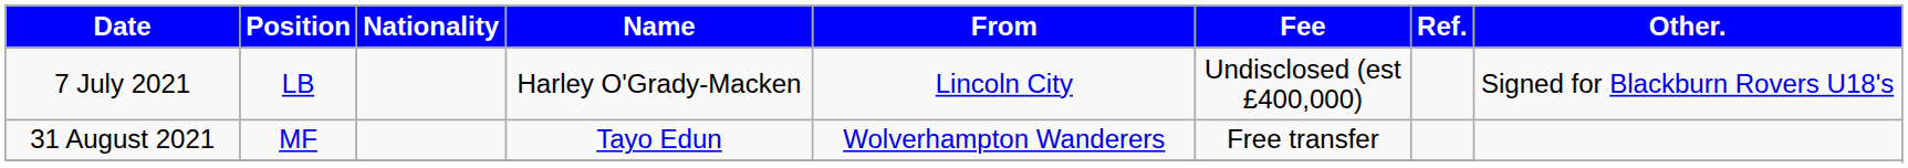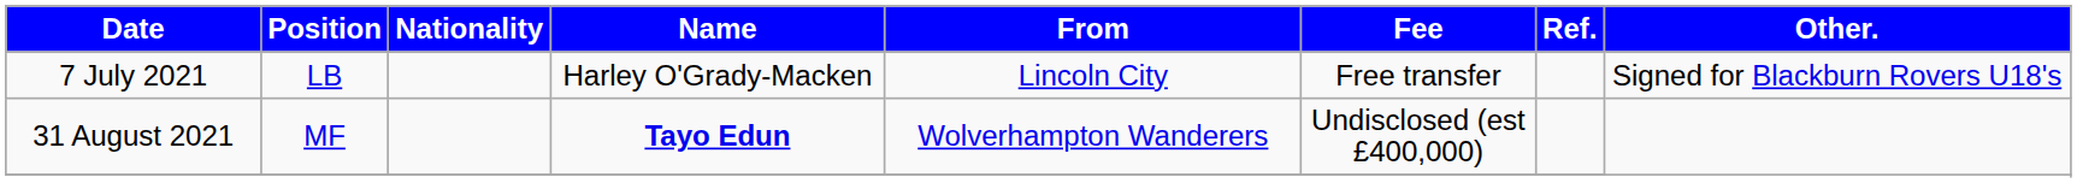 <table class="wikitable"  style="text-align:center; font-size:90%; ">
 <tr>
 <th style="background:#0000FF; color:white; width:120px;">Date</th>
 <th style="background:#0000FF; color:white; width:50px;">Position</th>
 <th style="background:#0000FF; color:white; width:50px;">Nationality</th>
 <th style="background:#0000FF; color:white; width:160px;">Name</th>
 <th style="background:#0000FF; color:white; width:200px;">From</th>
 <th style="background:#0000FF; color:white; width:110px;">Fee</th>
 <th style="background:#0000FF; color:white; width:25px;">Ref.</th>
 <th style="background:#0000FF; color:white; width:225px;">Other.</th>
 </tr>
 <tr>
 <td>7 July 2021</td>
 <td><a href='#'>LB</a></td>
 <td></td>
 <td>Harley O'Grady-Macken</td>
 <td> <a href='#'>Lincoln City</a></td>
-<td>Undisclosed (est £400,000)</td>
+<td>Free transfer</td>
 <td></td>
 <td>Signed for <a href='#'>Blackburn Rovers U18's</a></td>
 </tr>
 <tr>
 <td>31 August 2021</td>
 <td><a href='#'>MF</a></td>
 <td></td>
-<td><a href='#'>Tayo Edun</a></td>
+<td><strong><a href='#'>Tayo Edun</a></strong></td>
 <td> <a href='#'>Wolverhampton Wanderers</a></td>
-<td>Free transfer</td>
+<td>Undisclosed (est £400,000)</td>
 <td></td>
 </tr>
 <tr>
 </tr>
 </table>
